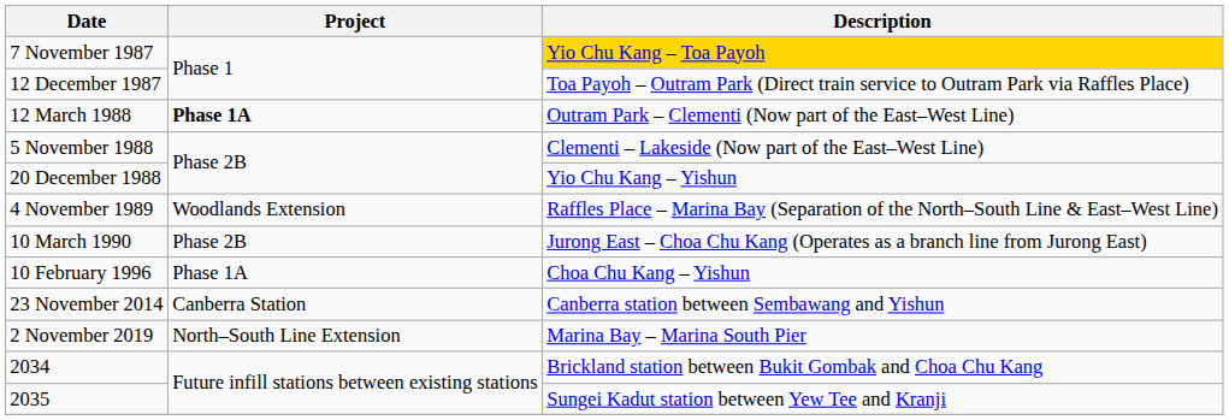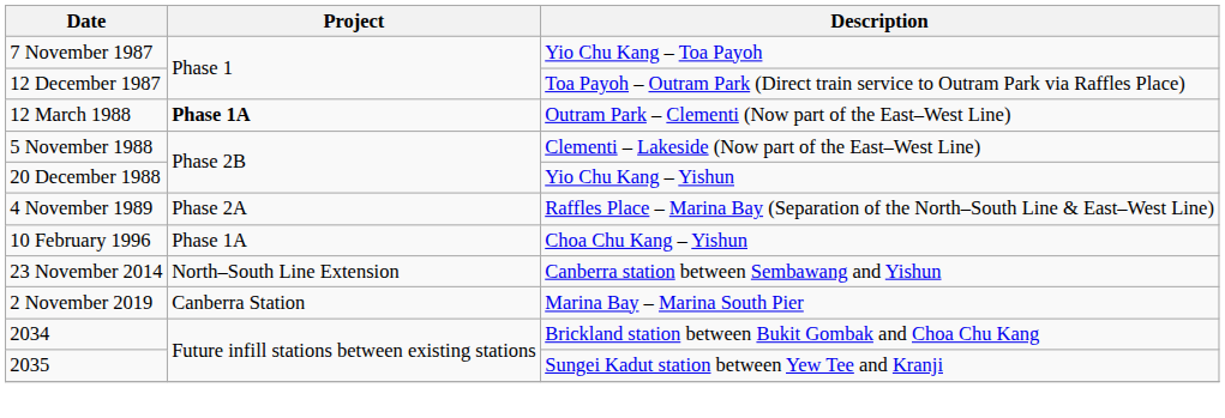 <table class="wikitable">
 <tr>
 <th>Date</th>
 <th>Project</th>
 <th>Description</th>
 </tr>
 <tr>
 <td>7 November 1987</td>
 <td rowspan="2">Phase 1</td>
-<td style="background: gold;"><a href='#'>Yio Chu Kang</a> – <a href='#'>Toa Payoh</a></td>
+<td><a href='#'>Yio Chu Kang</a> – <a href='#'>Toa Payoh</a></td>
 </tr>
 <tr>
 <td>12 December 1987</td>
 <td><a href='#'>Toa Payoh</a> – <a href='#'>Outram Park</a> (Direct train service to Outram Park via Raffles Place)</td>
 </tr>
 <tr>
 <td>12 March 1988</td>
 <td><strong>Phase 1A</strong></td>
 <td><a href='#'>Outram Park</a> – <a href='#'>Clementi</a> (Now part of the East–West Line)</td>
 </tr>
 <tr>
 <td>5 November 1988</td>
 <td rowspan="2">Phase 2B</td>
 <td><a href='#'>Clementi</a> – <a href='#'>Lakeside</a>  (Now part of the East–West Line)</td>
 </tr>
 <tr>
 <td>20 December 1988</td>
 <td><a href='#'>Yio Chu Kang</a> – <a href='#'>Yishun</a></td>
 </tr>
 <tr>
 <td>4 November 1989</td>
-<td>Woodlands Extension</td>
+<td>Phase 2A</td>
 <td><a href='#'>Raffles Place</a> – <a href='#'>Marina Bay</a> (Separation of the North–South Line & East–West Line)</td>
-</tr>
-<tr>
-<td>10 March 1990</td>
-<td>Phase 2B</td>
-<td><a href='#'>Jurong East</a> – <a href='#'>Choa Chu Kang</a> (Operates as a branch line from Jurong East)</td>
 </tr>
 <tr>
 <td>10 February 1996</td>
 <td>Phase 1A</td>
 <td><a href='#'>Choa Chu Kang</a> – <a href='#'>Yishun</a></td>
 </tr>
 <tr>
 <td>23 November 2014</td>
-<td>Canberra Station</td>
+<td>North–South Line Extension</td>
 <td><a href='#'>Canberra station</a> between <a href='#'>Sembawang</a> and <a href='#'>Yishun</a></td>
 </tr>
 <tr>
 <td>2 November 2019</td>
-<td>North–South Line Extension</td>
+<td>Canberra Station</td>
 <td><a href='#'>Marina Bay</a> – <a href='#'>Marina South Pier</a></td>
 </tr>
 <tr>
 <td>2034</td>
 <td rowspan="2">Future infill stations between existing stations</td>
 <td><a href='#'>Brickland station</a> between <a href='#'>Bukit Gombak</a> and <a href='#'>Choa Chu Kang</a></td>
 </tr>
 <tr>
 <td>2035</td>
 <td><a href='#'>Sungei Kadut station</a> between <a href='#'>Yew Tee</a> and <a href='#'>Kranji</a></td>
 </tr>
 <tr>
 </tr>
 </table>
